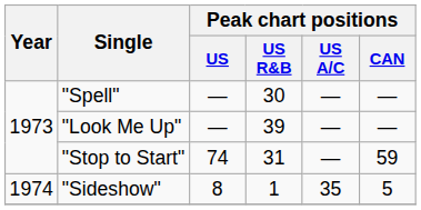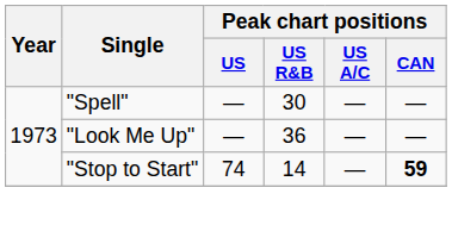 <table class="wikitable" style="text-align:center;">
 <tr>
 <th rowspan="2">Year</th>
 <th rowspan="2">Single</th>
 <th colspan="4">Peak chart positions</th>
 </tr>
 <tr style="font-size:smaller;">
 <th width="40"><a href='#'>US</a></th>
 <th width="40"><a href='#'>US<br>R&B</a></th>
 <th width="40"><a href='#'>US<br>A/C</a></th>
 <th width="40"><a href='#'>CAN</a></th>
 </tr>
 <tr>
 <td rowspan="3">1973</td>
 <td align="left">"Spell"</td>
 <td>—</td>
 <td>30</td>
 <td>—</td>
 <td>—</td>
 </tr>
 <tr>
 <td align="left">"Look Me Up"</td>
 <td>—</td>
-<td>39</td>
+<td>36</td>
 <td>—</td>
 <td>—</td>
 </tr>
 <tr>
 <td align="left">"Stop to Start"</td>
 <td>74</td>
-<td>31</td>
+<td>14</td>
 <td>—</td>
-<td>59</td>
-</tr>
-<tr>
-<td rowspan="1">1974</td>
-<td align="left">"Sideshow"</td>
-<td>8</td>
-<td>1</td>
-<td>35</td>
-<td>5</td>
+<td><strong>59</strong></td>
 </tr>
 <tr>
 </tr>
 </table>
